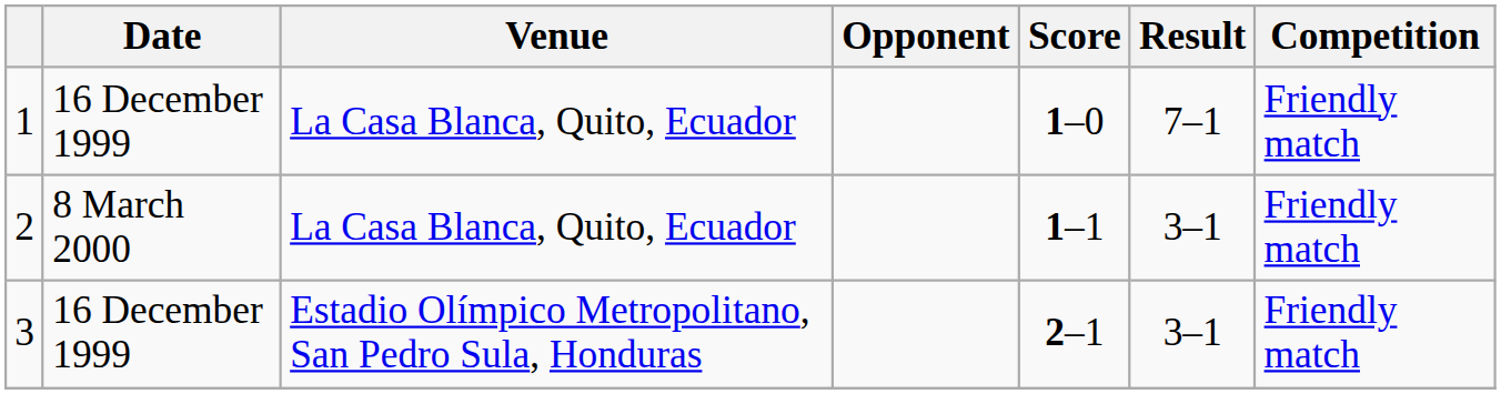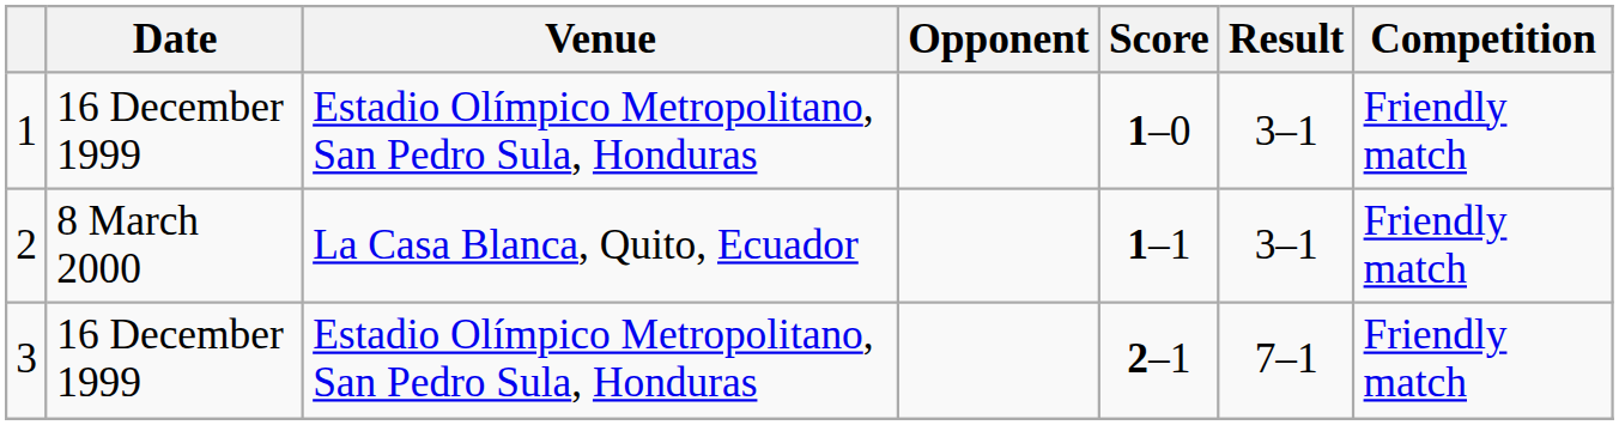 <table class="wikitable">
 <tr>
 <th></th>
 <th>Date</th>
 <th>Venue</th>
 <th>Opponent</th>
 <th>Score</th>
 <th>Result</th>
 <th>Competition</th>
 </tr>
 <tr>
 <td align="center">1</td>
 <td>16 December 1999</td>
-<td><a href='#'>La Casa Blanca</a>, Quito, <a href='#'>Ecuador</a></td>
+<td><a href='#'>Estadio Olímpico Metropolitano</a>, <a href='#'>San Pedro Sula</a>, <a href='#'>Honduras</a></td>
 <td></td>
 <td align="center"><strong>1</strong>–0</td>
-<td align="center">7–1</td>
+<td align="center">3–1</td>
 <td><a href='#'>Friendly match</a></td>
 </tr>
 <tr>
 <td align="center">2</td>
 <td>8 March 2000</td>
 <td><a href='#'>La Casa Blanca</a>, Quito, <a href='#'>Ecuador</a></td>
 <td></td>
 <td align="center"><strong>1</strong>–1</td>
 <td align="center">3–1</td>
 <td><a href='#'>Friendly match</a></td>
 </tr>
 <tr>
 <td align="center">3</td>
 <td>16 December 1999</td>
 <td><a href='#'>Estadio Olímpico Metropolitano</a>, <a href='#'>San Pedro Sula</a>, <a href='#'>Honduras</a></td>
 <td></td>
 <td align="center"><strong>2</strong>–1</td>
-<td align="center">3–1</td>
+<td align="center">7–1</td>
 <td><a href='#'>Friendly match</a></td>
 </tr>
 <tr>
 </tr>
 </table>
